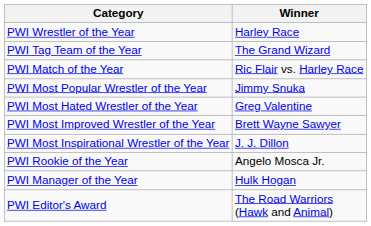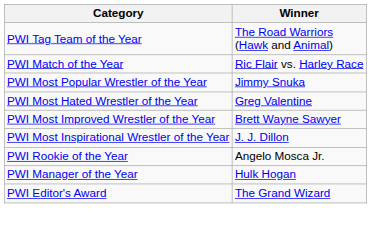 <table class="wikitable">
 <tr>
 <th>Category</th>
 <th>Winner</th>
 </tr>
 <tr>
-<td><a href='#'>PWI Wrestler of the Year</a></td>
-<td><a href='#'>Harley Race</a></td>
-</tr>
-<tr>
 <td><a href='#'>PWI Tag Team of the Year</a></td>
-<td><a href='#'>The Grand Wizard</a></td>
+<td><a href='#'>The Road Warriors</a><br>(<a href='#'>Hawk</a> and <a href='#'>Animal</a>)</td>
 </tr>
 <tr>
 <td><a href='#'>PWI Match of the Year</a></td>
 <td><a href='#'>Ric Flair</a> vs. <a href='#'>Harley Race</a></td>
 </tr>
 <tr>
 <td><a href='#'>PWI Most Popular Wrestler of the Year</a></td>
 <td><a href='#'>Jimmy Snuka</a></td>
 </tr>
 <tr>
 <td><a href='#'>PWI Most Hated Wrestler of the Year</a></td>
 <td><a href='#'>Greg Valentine</a></td>
 </tr>
 <tr>
 <td><a href='#'>PWI Most Improved Wrestler of the Year</a></td>
 <td><a href='#'>Brett Wayne Sawyer</a></td>
 </tr>
 <tr>
 <td><a href='#'>PWI Most Inspirational Wrestler of the Year</a></td>
 <td><a href='#'>J. J. Dillon</a></td>
 </tr>
 <tr>
 <td><a href='#'>PWI Rookie of the Year</a></td>
 <td>Angelo Mosca Jr.</td>
 </tr>
 <tr>
 <td><a href='#'>PWI Manager of the Year</a></td>
 <td><a href='#'>Hulk Hogan</a></td>
 </tr>
 <tr>
 <td><a href='#'>PWI Editor's Award</a></td>
-<td><a href='#'>The Road Warriors</a><br>(<a href='#'>Hawk</a> and <a href='#'>Animal</a>)</td>
+<td><a href='#'>The Grand Wizard</a></td>
 </tr>
 </table>
